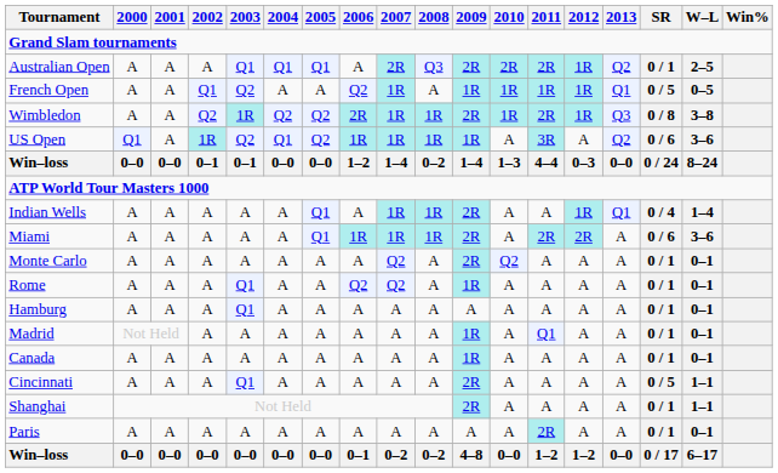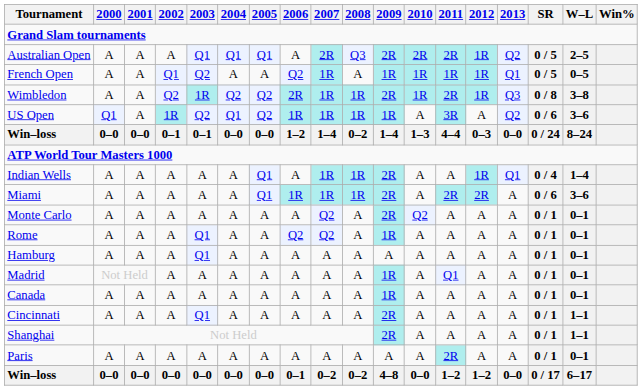 <table class=wikitable style=text-align:center>
 <tr>
 <th>Tournament</th>
 <th><a href='#'>2000</a></th>
 <th><a href='#'>2001</a></th>
 <th><a href='#'>2002</a></th>
 <th><a href='#'>2003</a></th>
 <th><a href='#'>2004</a></th>
 <th><a href='#'>2005</a></th>
 <th><a href='#'>2006</a></th>
 <th><a href='#'>2007</a></th>
 <th><a href='#'>2008</a></th>
 <th><a href='#'>2009</a></th>
 <th><a href='#'>2010</a></th>
 <th><a href='#'>2011</a></th>
 <th><a href='#'>2012</a></th>
 <th><a href='#'>2013</a></th>
 <th>SR</th>
 <th>W–L</th>
 <th>Win%</th>
 </tr>
 <tr>
 <td colspan=25 style=text-align:left><a href='#'><strong>Grand Slam tournaments</strong></a></td>
 </tr>
 <tr>
 <td align=left><a href='#'>Australian Open</a></td>
 <td>A</td>
 <td>A</td>
 <td>A</td>
 <td bgcolor=ecf2ff><a href='#'>Q1</a></td>
 <td bgcolor=ecf2ff><a href='#'>Q1</a></td>
 <td bgcolor=ecf2ff><a href='#'>Q1</a></td>
 <td>A</td>
 <td bgcolor=afeeee><a href='#'>2R</a></td>
 <td bgcolor=ecf2ff><a href='#'>Q3</a></td>
 <td bgcolor=afeeee><a href='#'>2R</a></td>
 <td bgcolor=afeeee><a href='#'>2R</a></td>
 <td bgcolor=afeeee><a href='#'>2R</a></td>
 <td bgcolor=afeeee><a href='#'>1R</a></td>
 <td bgcolor=ecf2ff><a href='#'>Q2</a></td>
-<th>0 / 1</th>
+<th>0 / 5</th>
 <th>2–5</th>
 <th></th>
 </tr>
 <tr>
 <td align=left><a href='#'>French Open</a></td>
 <td>A</td>
 <td>A</td>
 <td bgcolor=ecf2ff><a href='#'>Q1</a></td>
 <td bgcolor=ecf2ff><a href='#'>Q2</a></td>
 <td>A</td>
 <td>A</td>
 <td bgcolor=ecf2ff><a href='#'>Q2</a></td>
 <td bgcolor=afeeee><a href='#'>1R</a></td>
 <td>A</td>
 <td bgcolor=afeeee><a href='#'>1R</a></td>
 <td bgcolor=afeeee><a href='#'>1R</a></td>
 <td bgcolor=afeeee><a href='#'>1R</a></td>
 <td bgcolor=afeeee><a href='#'>1R</a></td>
 <td bgcolor=ecf2ff><a href='#'>Q1</a></td>
 <th>0 / 5</th>
 <th>0–5</th>
 <th></th>
 </tr>
 <tr>
 <td align=left><a href='#'>Wimbledon</a></td>
 <td>A</td>
 <td>A</td>
 <td bgcolor=ecf2ff><a href='#'>Q2</a></td>
 <td bgcolor=afeeee><a href='#'>1R</a></td>
 <td bgcolor=ecf2ff><a href='#'>Q2</a></td>
 <td bgcolor=ecf2ff><a href='#'>Q2</a></td>
 <td bgcolor=afeeee><a href='#'>2R</a></td>
 <td bgcolor=afeeee><a href='#'>1R</a></td>
 <td bgcolor=afeeee><a href='#'>1R</a></td>
 <td bgcolor=afeeee><a href='#'>2R</a></td>
 <td bgcolor=afeeee><a href='#'>1R</a></td>
 <td bgcolor=afeeee><a href='#'>2R</a></td>
 <td bgcolor=afeeee><a href='#'>1R</a></td>
 <td bgcolor=ecf2ff><a href='#'>Q3</a></td>
 <th>0 / 8</th>
 <th>3–8</th>
 <th></th>
 </tr>
 <tr>
 <td align=left><a href='#'>US Open</a></td>
 <td bgcolor=ecf2ff><a href='#'>Q1</a></td>
 <td>A</td>
 <td bgcolor=afeeee><a href='#'>1R</a></td>
 <td bgcolor=ecf2ff><a href='#'>Q2</a></td>
 <td bgcolor=ecf2ff><a href='#'>Q1</a></td>
 <td bgcolor=ecf2ff><a href='#'>Q2</a></td>
 <td bgcolor=afeeee><a href='#'>1R</a></td>
 <td bgcolor=afeeee><a href='#'>1R</a></td>
 <td bgcolor=afeeee><a href='#'>1R</a></td>
 <td bgcolor=afeeee><a href='#'>1R</a></td>
 <td>A</td>
 <td bgcolor=afeeee><a href='#'>3R</a></td>
 <td>A</td>
 <td bgcolor=ecf2ff><a href='#'>Q2</a></td>
 <th>0 / 6</th>
 <th>3–6</th>
 <th></th>
 </tr>
 <tr>
 <th style=text-align:left>Win–loss</th>
 <th>0–0</th>
 <th>0–0</th>
 <th>0–1</th>
 <th>0–1</th>
 <th>0–0</th>
 <th>0–0</th>
 <th>1–2</th>
 <th>1–4</th>
 <th>0–2</th>
 <th>1–4</th>
 <th>1–3</th>
 <th>4–4</th>
 <th>0–3</th>
 <th>0–0</th>
 <th>0 / 24</th>
 <th>8–24</th>
 <th></th>
 </tr>
 <tr>
 <td colspan=18 align=left><strong><a href='#'>ATP World Tour Masters 1000</a></strong></td>
 </tr>
 <tr>
 <td align=left><a href='#'>Indian Wells</a></td>
 <td>A</td>
 <td>A</td>
 <td>A</td>
 <td>A</td>
 <td>A</td>
 <td bgcolor=ecf2ff><a href='#'>Q1</a></td>
 <td>A</td>
 <td bgcolor=afeeee><a href='#'>1R</a></td>
 <td bgcolor=afeeee><a href='#'>1R</a></td>
 <td bgcolor=afeeee><a href='#'>2R</a></td>
 <td>A</td>
 <td>A</td>
 <td bgcolor=afeeee><a href='#'>1R</a></td>
 <td bgcolor=ecf2ff><a href='#'>Q1</a></td>
 <th>0 / 4</th>
 <th>1–4</th>
 <th></th>
 </tr>
 <tr>
 <td align=left><a href='#'>Miami</a></td>
 <td>A</td>
 <td>A</td>
 <td>A</td>
 <td>A</td>
 <td>A</td>
 <td bgcolor=ecf2ff><a href='#'>Q1</a></td>
 <td bgcolor=afeeee><a href='#'>1R</a></td>
 <td bgcolor=afeeee><a href='#'>1R</a></td>
 <td bgcolor=afeeee><a href='#'>1R</a></td>
 <td bgcolor=afeeee><a href='#'>2R</a></td>
 <td>A</td>
 <td bgcolor=afeeee><a href='#'>2R</a></td>
 <td bgcolor=afeeee><a href='#'>2R</a></td>
 <td>A</td>
 <th>0 / 6</th>
 <th>3–6</th>
 <th></th>
 </tr>
 <tr>
 <td align=left><a href='#'>Monte Carlo</a></td>
 <td>A</td>
 <td>A</td>
 <td>A</td>
 <td>A</td>
 <td>A</td>
 <td>A</td>
 <td>A</td>
 <td bgcolor=ecf2ff><a href='#'>Q2</a></td>
 <td>A</td>
 <td bgcolor=afeeee><a href='#'>2R</a></td>
 <td bgcolor=ecf2ff><a href='#'>Q2</a></td>
 <td>A</td>
 <td>A</td>
 <td>A</td>
 <th>0 / 1</th>
 <th>0–1</th>
 <th></th>
 </tr>
 <tr>
 <td align=left><a href='#'>Rome</a></td>
 <td>A</td>
 <td>A</td>
 <td>A</td>
 <td bgcolor=ecf2ff><a href='#'>Q1</a></td>
 <td>A</td>
 <td>A</td>
 <td bgcolor=ecf2ff><a href='#'>Q2</a></td>
 <td bgcolor=ecf2ff><a href='#'>Q2</a></td>
 <td>A</td>
 <td bgcolor=afeeee><a href='#'>1R</a></td>
 <td>A</td>
 <td>A</td>
 <td>A</td>
 <td>A</td>
 <th>0 / 1</th>
 <th>0–1</th>
 <th></th>
 </tr>
 <tr>
 <td align=left><a href='#'>Hamburg</a></td>
 <td>A</td>
 <td>A</td>
 <td>A</td>
 <td bgcolor=ecf2ff><a href='#'>Q1</a></td>
 <td>A</td>
 <td>A</td>
 <td>A</td>
 <td>A</td>
 <td>A</td>
 <td>A</td>
 <td>A</td>
 <td>A</td>
 <td>A</td>
 <td>A</td>
 <th>0 / 1</th>
 <th>0–1</th>
 <th></th>
 </tr>
 <tr>
 <td align=left><a href='#'>Madrid</a></td>
 <td align="center" colspan="2" style="color:#cccccc;">Not Held</td>
 <td>A</td>
 <td>A</td>
 <td>A</td>
 <td>A</td>
 <td>A</td>
 <td>A</td>
 <td>A</td>
 <td bgcolor=afeeee><a href='#'>1R</a></td>
 <td>A</td>
 <td bgcolor=ecf2ff><a href='#'>Q1</a></td>
 <td>A</td>
 <td>A</td>
 <th>0 / 1</th>
 <th>0–1</th>
 <th></th>
 </tr>
 <tr>
 <td align=left><a href='#'>Canada</a></td>
 <td>A</td>
 <td>A</td>
 <td>A</td>
 <td>A</td>
 <td>A</td>
 <td>A</td>
 <td>A</td>
 <td>A</td>
 <td>A</td>
 <td bgcolor=afeeee><a href='#'>1R</a></td>
 <td>A</td>
 <td>A</td>
 <td>A</td>
 <td>A</td>
 <th>0 / 1</th>
 <th>0–1</th>
 <th></th>
 </tr>
 <tr>
 <td align=left><a href='#'>Cincinnati</a></td>
 <td>A</td>
 <td>A</td>
 <td>A</td>
 <td bgcolor=ecf2ff><a href='#'>Q1</a></td>
 <td>A</td>
 <td>A</td>
 <td>A</td>
 <td>A</td>
 <td>A</td>
 <td bgcolor=afeeee><a href='#'>2R</a></td>
 <td>A</td>
 <td>A</td>
 <td>A</td>
 <td>A</td>
-<th>0 / 5</th>
+<th>0 / 1</th>
 <th>1–1</th>
 <th></th>
 </tr>
 <tr>
 <td align=left><a href='#'>Shanghai</a></td>
 <td align="center" colspan="9" style="color:#cccccc;">Not Held</td>
 <td bgcolor=afeeee><a href='#'>2R</a></td>
 <td>A</td>
 <td>A</td>
 <td>A</td>
 <td>A</td>
 <th>0 / 1</th>
 <th>1–1</th>
 <th></th>
 </tr>
 <tr>
 <td align=left><a href='#'>Paris</a></td>
 <td>A</td>
 <td>A</td>
 <td>A</td>
 <td>A</td>
 <td>A</td>
 <td>A</td>
 <td>A</td>
 <td>A</td>
 <td>A</td>
 <td>A</td>
 <td>A</td>
 <td bgcolor=afeeee><a href='#'>2R</a></td>
 <td>A</td>
 <td>A</td>
 <th>0 / 1</th>
 <th>0–1</th>
 <th></th>
 </tr>
 <tr>
 <th style=text-align:left>Win–loss</th>
 <th>0–0</th>
 <th>0–0</th>
 <th>0–0</th>
 <th>0–0</th>
 <th>0–0</th>
 <th>0–0</th>
 <th>0–1</th>
 <th>0–2</th>
 <th>0–2</th>
 <th>4–8</th>
 <th>0–0</th>
 <th>1–2</th>
 <th>1–2</th>
 <th>0–0</th>
 <th>0 / 17</th>
 <th>6–17</th>
 <th></th>
 </tr>
 </table>
